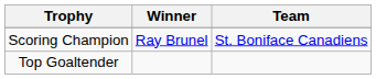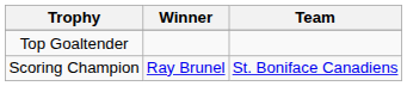 <table class="wikitable" style="text-align:center" border="1">
 <tr>
 <th>Trophy</th>
 <th>Winner</th>
 <th>Team</th>
 </tr>
 <tr align="center">
 </tr>
 <tr>
+<td>Top Goaltender</td>
+<td></td>
+<td></td>
+</tr>
+<tr>
 <td>Scoring Champion</td>
 <td><a href='#'>Ray Brunel</a></td>
 <td><a href='#'>St. Boniface Canadiens</a></td>
 </tr>
-<tr>
-<td>Top Goaltender</td>
-<td></td>
-<td></td>
-</tr>
 </table>
